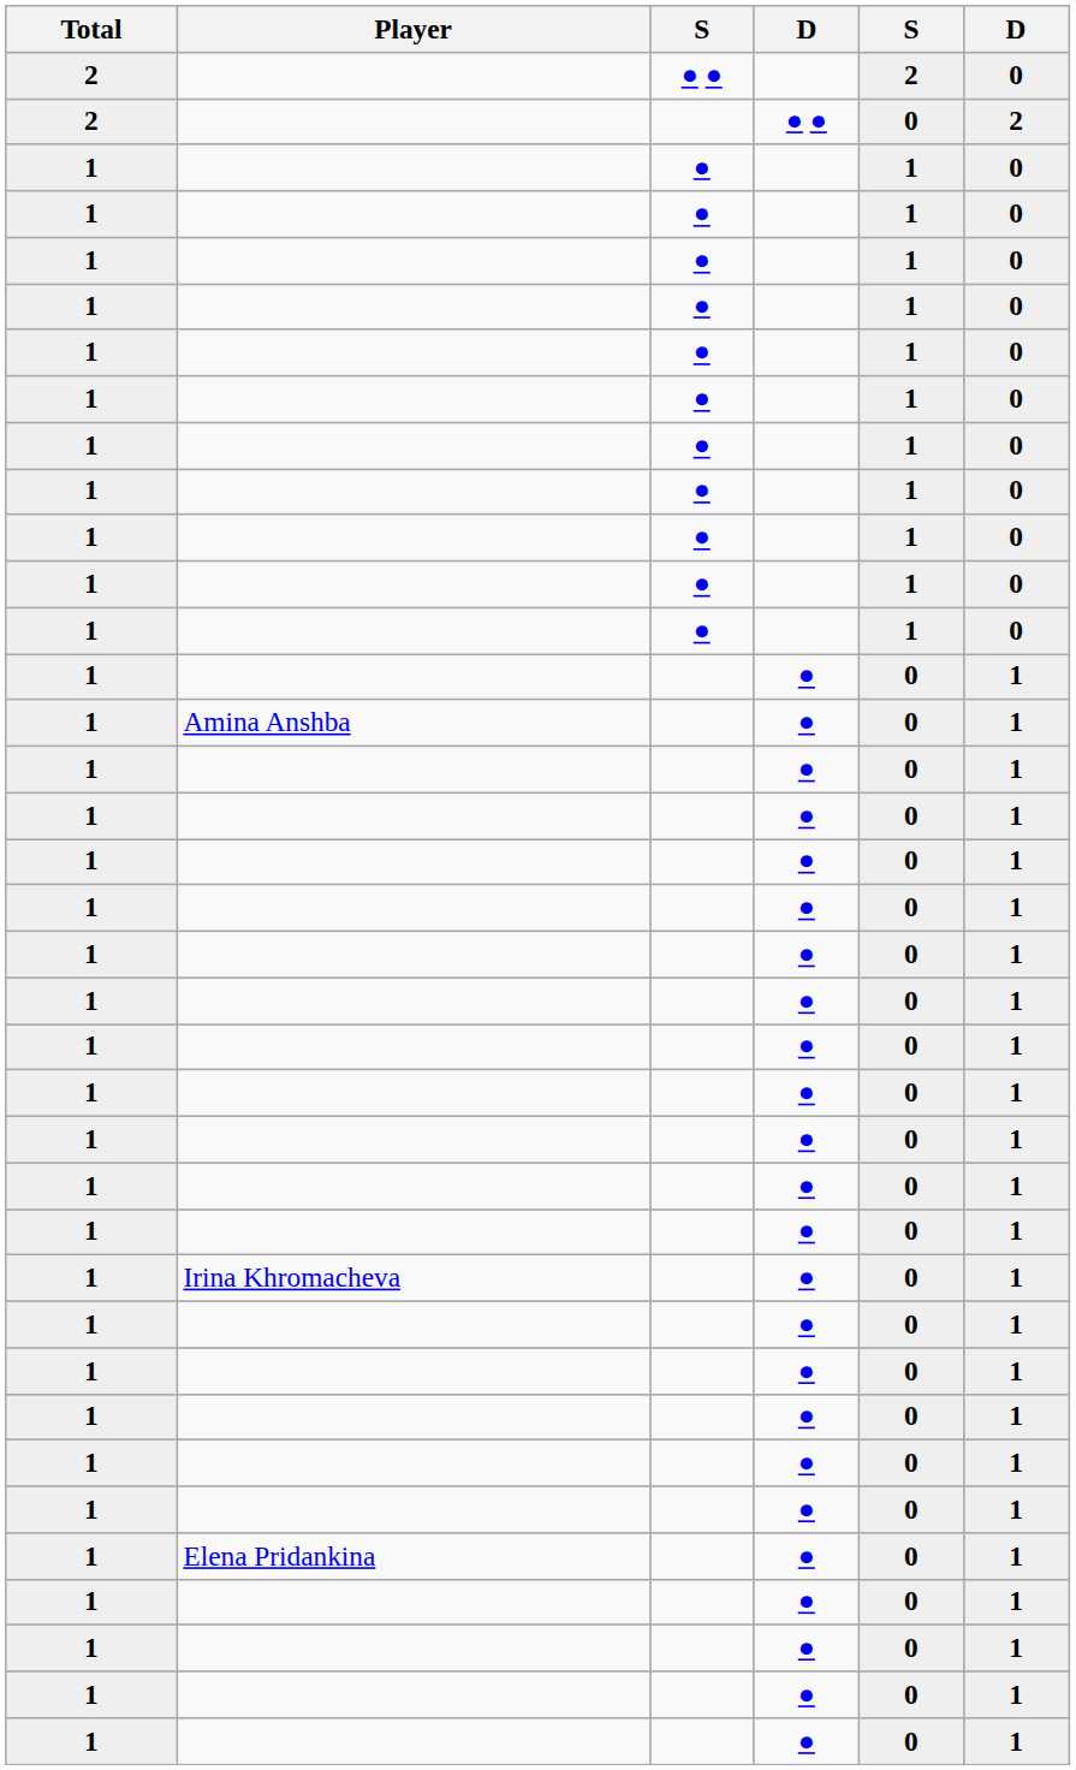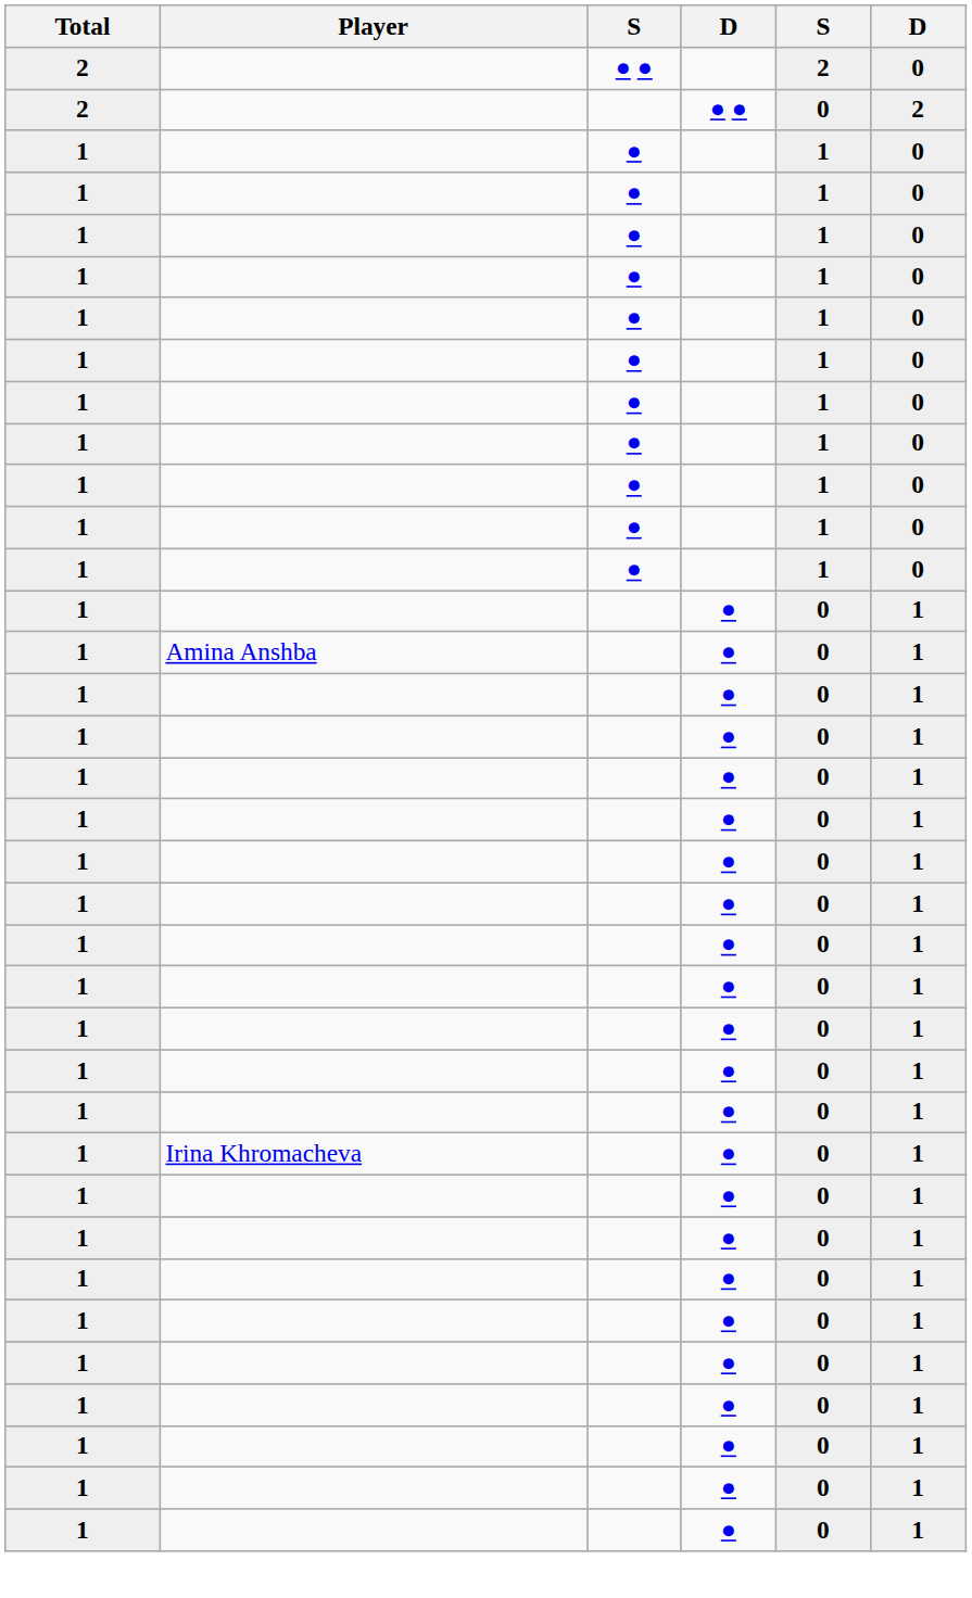 <table class="sortable wikitable" style="font-size:90%;">
 <tr>
 <th width=81>Total</th>
 <th width=236>Player</th>
 <th width=47>S</th>
 <th width=47>D</th>
 <th width=47>S</th>
 <th width=47>D</th>
 </tr>
 <tr align=center>
 <td bgcolor=#efefef><strong>2</strong></td>
 <td align=left></td>
 <td><a href='#'>●</a> <a href='#'>●</a></td>
 <td></td>
 <td bgcolor=#efefef><strong>2</strong></td>
 <td bgcolor=#efefef><strong>0</strong></td>
 </tr>
 <tr align=center>
 <td bgcolor=#efefef><strong>2</strong></td>
 <td align=left></td>
 <td></td>
 <td><a href='#'>●</a> <a href='#'>●</a></td>
 <td bgcolor=#efefef><strong>0</strong></td>
 <td bgcolor=#efefef><strong>2</strong></td>
 </tr>
 <tr align=center>
 <td bgcolor=#efefef><strong>1</strong></td>
 <td align=left></td>
 <td> <a href='#'>●</a></td>
 <td></td>
 <td bgcolor=#efefef><strong>1</strong></td>
 <td bgcolor=#efefef><strong>0</strong></td>
 </tr>
 <tr align=center>
 <td bgcolor=#efefef><strong>1</strong></td>
 <td align=left></td>
 <td> <a href='#'>●</a></td>
 <td></td>
 <td bgcolor=#efefef><strong>1</strong></td>
 <td bgcolor=#efefef><strong>0</strong></td>
 </tr>
 <tr align=center>
 <td bgcolor=#efefef><strong>1</strong></td>
 <td align=left></td>
 <td> <a href='#'>●</a></td>
 <td></td>
 <td bgcolor=#efefef><strong>1</strong></td>
 <td bgcolor=#efefef><strong>0</strong></td>
 </tr>
 <tr align=center>
 <td bgcolor=#efefef><strong>1</strong></td>
 <td align=left></td>
 <td> <a href='#'>●</a></td>
 <td></td>
 <td bgcolor=#efefef><strong>1</strong></td>
 <td bgcolor=#efefef><strong>0</strong></td>
 </tr>
 <tr align=center>
 <td bgcolor=#efefef><strong>1</strong></td>
 <td align=left></td>
 <td> <a href='#'>●</a></td>
 <td></td>
 <td bgcolor=#efefef><strong>1</strong></td>
 <td bgcolor=#efefef><strong>0</strong></td>
 </tr>
 <tr align=center>
 <td bgcolor=#efefef><strong>1</strong></td>
 <td align=left></td>
 <td> <a href='#'>●</a></td>
 <td></td>
 <td bgcolor=#efefef><strong>1</strong></td>
 <td bgcolor=#efefef><strong>0</strong></td>
 </tr>
 <tr align=center>
 <td bgcolor=#efefef><strong>1</strong></td>
 <td align=left></td>
 <td> <a href='#'>●</a></td>
 <td></td>
 <td bgcolor=#efefef><strong>1</strong></td>
 <td bgcolor=#efefef><strong>0</strong></td>
 </tr>
 <tr align=center>
 <td bgcolor=#efefef><strong>1</strong></td>
 <td align=left></td>
 <td> <a href='#'>●</a></td>
 <td></td>
 <td bgcolor=#efefef><strong>1</strong></td>
 <td bgcolor=#efefef><strong>0</strong></td>
 </tr>
 <tr align=center>
 <td bgcolor=#efefef><strong>1</strong></td>
 <td align=left></td>
 <td> <a href='#'>●</a></td>
 <td></td>
 <td bgcolor=#efefef><strong>1</strong></td>
 <td bgcolor=#efefef><strong>0</strong></td>
 </tr>
 <tr align=center>
 <td bgcolor=#efefef><strong>1</strong></td>
 <td align=left></td>
 <td> <a href='#'>●</a></td>
 <td></td>
 <td bgcolor=#efefef><strong>1</strong></td>
 <td bgcolor=#efefef><strong>0</strong></td>
 </tr>
 <tr align=center>
 <td bgcolor=#efefef><strong>1</strong></td>
 <td align=left></td>
 <td> <a href='#'>●</a></td>
 <td></td>
 <td bgcolor=#efefef><strong>1</strong></td>
 <td bgcolor=#efefef><strong>0</strong></td>
 </tr>
 <tr align=center>
 <td bgcolor=#efefef><strong>1</strong></td>
 <td align=left></td>
 <td></td>
 <td><a href='#'>●</a></td>
 <td bgcolor=#efefef><strong>0</strong></td>
 <td bgcolor=#efefef><strong>1</strong></td>
 </tr>
 <tr align=center>
 <td bgcolor=#efefef><strong>1</strong></td>
 <td align=left> <a href='#'>Amina Anshba</a></td>
 <td></td>
 <td><a href='#'>●</a></td>
 <td bgcolor=#efefef><strong>0</strong></td>
 <td bgcolor=#efefef><strong>1</strong></td>
 </tr>
 <tr align=center>
 <td bgcolor=#efefef><strong>1</strong></td>
 <td align=left></td>
 <td></td>
 <td><a href='#'>●</a></td>
 <td bgcolor=#efefef><strong>0</strong></td>
 <td bgcolor=#efefef><strong>1</strong></td>
 </tr>
 <tr align=center>
 <td bgcolor=#efefef><strong>1</strong></td>
 <td align=left></td>
 <td></td>
 <td><a href='#'>●</a></td>
 <td bgcolor=#efefef><strong>0</strong></td>
 <td bgcolor=#efefef><strong>1</strong></td>
 </tr>
 <tr align=center>
 <td bgcolor=#efefef><strong>1</strong></td>
 <td align=left></td>
 <td></td>
 <td><a href='#'>●</a></td>
 <td bgcolor=#efefef><strong>0</strong></td>
 <td bgcolor=#efefef><strong>1</strong></td>
 </tr>
 <tr align=center>
 <td bgcolor=#efefef><strong>1</strong></td>
 <td align=left></td>
 <td></td>
 <td><a href='#'>●</a></td>
 <td bgcolor=#efefef><strong>0</strong></td>
 <td bgcolor=#efefef><strong>1</strong></td>
 </tr>
 <tr align=center>
 <td bgcolor=#efefef><strong>1</strong></td>
 <td align=left></td>
 <td></td>
 <td><a href='#'>●</a></td>
 <td bgcolor=#efefef><strong>0</strong></td>
 <td bgcolor=#efefef><strong>1</strong></td>
 </tr>
 <tr align=center>
 <td bgcolor=#efefef><strong>1</strong></td>
 <td align=left></td>
 <td></td>
 <td><a href='#'>●</a></td>
 <td bgcolor=#efefef><strong>0</strong></td>
 <td bgcolor=#efefef><strong>1</strong></td>
 </tr>
 <tr align=center>
 <td bgcolor=#efefef><strong>1</strong></td>
 <td align=left></td>
 <td></td>
 <td><a href='#'>●</a></td>
 <td bgcolor=#efefef><strong>0</strong></td>
 <td bgcolor=#efefef><strong>1</strong></td>
 </tr>
 <tr align=center>
 <td bgcolor=#efefef><strong>1</strong></td>
 <td align=left></td>
 <td></td>
 <td><a href='#'>●</a></td>
 <td bgcolor=#efefef><strong>0</strong></td>
 <td bgcolor=#efefef><strong>1</strong></td>
 </tr>
 <tr align=center>
 <td bgcolor=#efefef><strong>1</strong></td>
 <td align=left></td>
 <td></td>
 <td><a href='#'>●</a></td>
 <td bgcolor=#efefef><strong>0</strong></td>
 <td bgcolor=#efefef><strong>1</strong></td>
 </tr>
 <tr align=center>
 <td bgcolor=#efefef><strong>1</strong></td>
 <td align=left></td>
 <td></td>
 <td><a href='#'>●</a></td>
 <td bgcolor=#efefef><strong>0</strong></td>
 <td bgcolor=#efefef><strong>1</strong></td>
 </tr>
 <tr align=center>
 <td bgcolor=#efefef><strong>1</strong></td>
 <td align=left></td>
 <td></td>
 <td><a href='#'>●</a></td>
 <td bgcolor=#efefef><strong>0</strong></td>
 <td bgcolor=#efefef><strong>1</strong></td>
 </tr>
 <tr align=center>
 <td bgcolor=#efefef><strong>1</strong></td>
 <td align=left> <a href='#'>Irina Khromacheva</a></td>
 <td></td>
 <td><a href='#'>●</a></td>
 <td bgcolor=#efefef><strong>0</strong></td>
 <td bgcolor=#efefef><strong>1</strong></td>
 </tr>
 <tr align=center>
 <td bgcolor=#efefef><strong>1</strong></td>
 <td align=left></td>
 <td></td>
 <td><a href='#'>●</a></td>
 <td bgcolor=#efefef><strong>0</strong></td>
 <td bgcolor=#efefef><strong>1</strong></td>
 </tr>
 <tr align=center>
 <td bgcolor=#efefef><strong>1</strong></td>
 <td align=left></td>
 <td></td>
 <td><a href='#'>●</a></td>
 <td bgcolor=#efefef><strong>0</strong></td>
 <td bgcolor=#efefef><strong>1</strong></td>
 </tr>
 <tr align=center>
 <td bgcolor=#efefef><strong>1</strong></td>
 <td align=left></td>
 <td></td>
 <td><a href='#'>●</a></td>
 <td bgcolor=#efefef><strong>0</strong></td>
 <td bgcolor=#efefef><strong>1</strong></td>
 </tr>
 <tr align=center>
 <td bgcolor=#efefef><strong>1</strong></td>
 <td align=left></td>
 <td></td>
 <td><a href='#'>●</a></td>
 <td bgcolor=#efefef><strong>0</strong></td>
 <td bgcolor=#efefef><strong>1</strong></td>
 </tr>
 <tr align=center>
 <td bgcolor=#efefef><strong>1</strong></td>
 <td align=left></td>
 <td></td>
 <td><a href='#'>●</a></td>
 <td bgcolor=#efefef><strong>0</strong></td>
 <td bgcolor=#efefef><strong>1</strong></td>
 </tr>
 <tr align=center>
 <td bgcolor=#efefef><strong>1</strong></td>
-<td align=left> <a href='#'>Elena Pridankina</a></td>
-<td></td>
-<td><a href='#'>●</a></td>
-<td bgcolor=#efefef><strong>0</strong></td>
-<td bgcolor=#efefef><strong>1</strong></td>
-</tr>
-<tr align=center>
-<td bgcolor=#efefef><strong>1</strong></td>
 <td align=left></td>
 <td></td>
 <td><a href='#'>●</a></td>
 <td bgcolor=#efefef><strong>0</strong></td>
 <td bgcolor=#efefef><strong>1</strong></td>
 </tr>
 <tr align=center>
 <td bgcolor=#efefef><strong>1</strong></td>
 <td align=left></td>
 <td></td>
 <td><a href='#'>●</a></td>
 <td bgcolor=#efefef><strong>0</strong></td>
 <td bgcolor=#efefef><strong>1</strong></td>
 </tr>
 <tr align=center>
 <td bgcolor=#efefef><strong>1</strong></td>
 <td align=left></td>
 <td></td>
 <td><a href='#'>●</a></td>
 <td bgcolor=#efefef><strong>0</strong></td>
 <td bgcolor=#efefef><strong>1</strong></td>
 </tr>
 <tr align=center>
 <td bgcolor=#efefef><strong>1</strong></td>
 <td align=left></td>
 <td></td>
 <td><a href='#'>●</a></td>
 <td bgcolor=#efefef><strong>0</strong></td>
 <td bgcolor=#efefef><strong>1</strong></td>
 </tr>
 </table>
